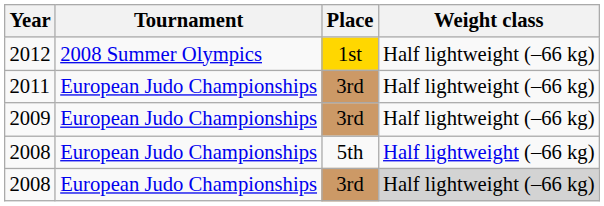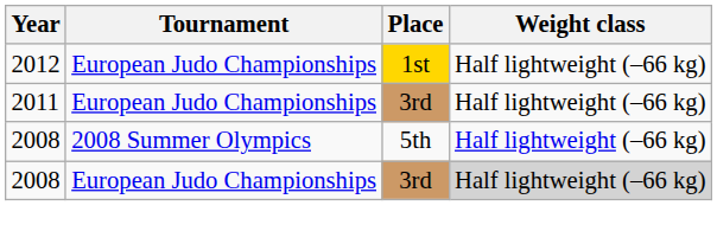 <table class=wikitable>
 <tr>
 <th>Year</th>
 <th>Tournament</th>
 <th>Place</th>
 <th>Weight class</th>
 </tr>
 <tr>
 <td>2012</td>
-<td><a href='#'>2008 Summer Olympics</a></td>
+<td><a href='#'>European Judo Championships</a></td>
 <td bgcolor="gold" align="center">1st</td>
 <td>Half lightweight (–66 kg)</td>
 </tr>
 <tr>
 <td>2011</td>
 <td><a href='#'>European Judo Championships</a></td>
 <td bgcolor="cc9966" align="center">3rd</td>
 <td>Half lightweight (–66 kg)</td>
 </tr>
 <tr>
-<td>2009</td>
-<td><a href='#'>European Judo Championships</a></td>
-<td bgcolor="cc9966" align="center">3rd</td>
-<td>Half lightweight (–66 kg)</td>
-</tr>
-<tr>
 <td>2008</td>
-<td><a href='#'>European Judo Championships</a></td>
+<td><a href='#'>2008 Summer Olympics</a></td>
 <td align="center">5th</td>
 <td><a href='#'>Half lightweight</a> (–66 kg)</td>
 </tr>
 <tr>
 <td>2008</td>
 <td><a href='#'>European Judo Championships</a></td>
 <td bgcolor="cc9966" align="center">3rd</td>
 <td style="background: lightgrey;">Half lightweight (–66 kg)</td>
 </tr>
 </table>
